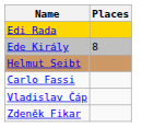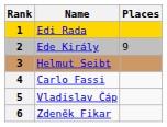 <table class="wikitable">
 <tr>
+<th>Rank</th>
 <th>Name</th>
 <th>Places</th>
 </tr>
 <tr bgcolor="gold">
+<td align="center"><strong>1</strong></td>
 <td> <a href='#'>Edi Rada</a></td>
 <td></td>
 </tr>
 <tr bgcolor="silver">
+<td align="center"><strong>2</strong></td>
 <td> <a href='#'>Ede Király</a></td>
-<td>8</td>
+<td>9</td>
 </tr>
 <tr bgcolor="cc9966">
+<td align="center"><strong>3</strong></td>
 <td> <a href='#'>Helmut Seibt</a></td>
 <td></td>
 </tr>
 <tr>
+<th>4</th>
 <td> <a href='#'>Carlo Fassi</a></td>
 <td></td>
 </tr>
 <tr>
+<th>5</th>
 <td> <a href='#'>Vladislav Čáp</a></td>
 <td></td>
 </tr>
 <tr>
+<th>6</th>
 <td> <a href='#'>Zdeněk Fikar</a></td>
 <td></td>
 </tr>
 </table>
